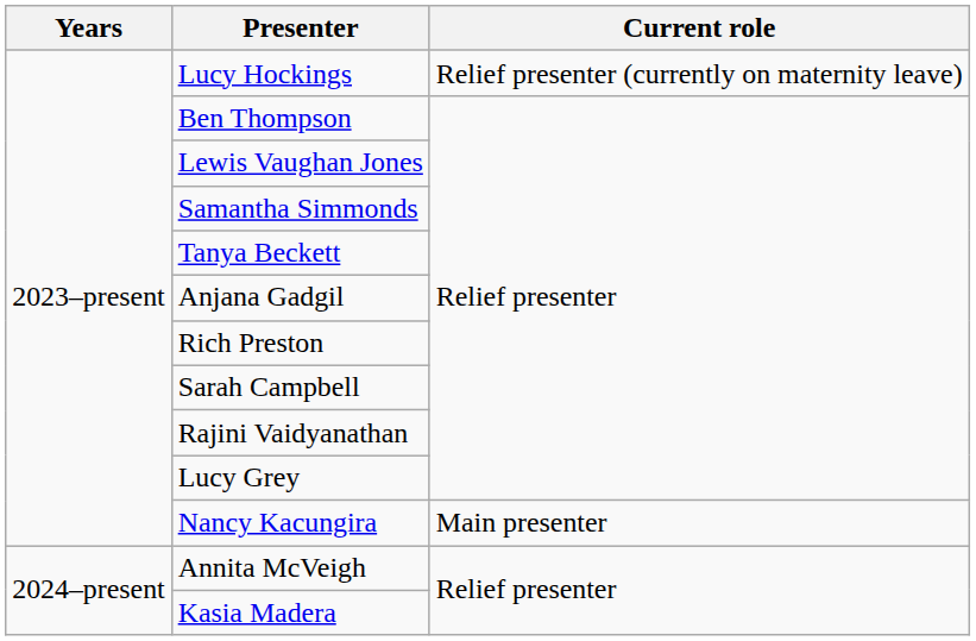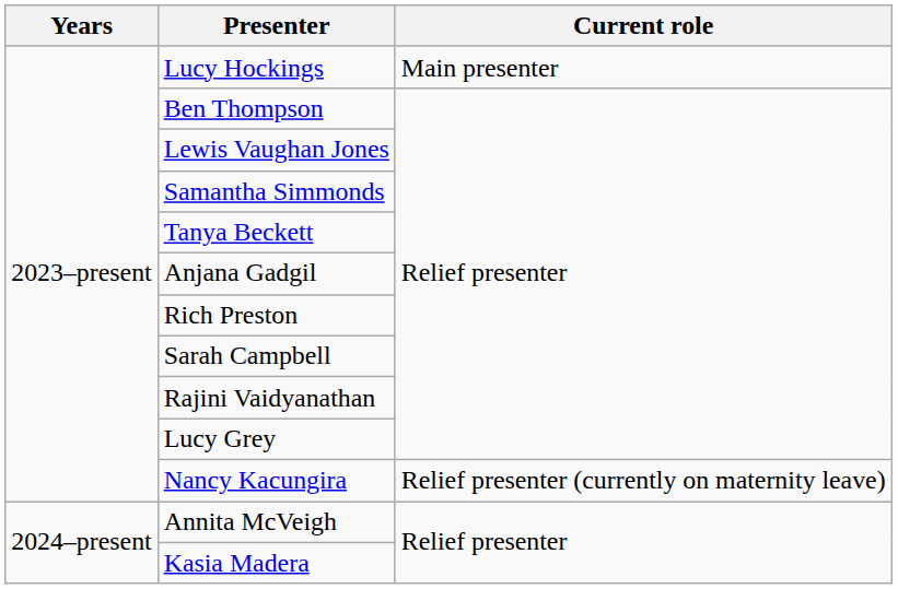 <table class="wikitable">
 <tr>
 <th>Years</th>
 <th>Presenter</th>
 <th>Current role</th>
 </tr>
 <tr>
 <td rowspan="11">2023–present</td>
 <td><a href='#'>Lucy Hockings</a></td>
-<td>Relief presenter (currently on maternity leave)</td>
+<td>Main presenter</td>
 </tr>
 <tr>
 <td><a href='#'>Ben Thompson</a></td>
 <td rowspan="9">Relief presenter</td>
 </tr>
 <tr>
 <td><a href='#'>Lewis Vaughan Jones</a></td>
 </tr>
 <tr>
 <td><a href='#'>Samantha Simmonds</a></td>
 </tr>
 <tr>
 <td><a href='#'>Tanya Beckett</a></td>
 </tr>
 <tr>
 <td>Anjana Gadgil</td>
 </tr>
 <tr>
 <td>Rich Preston</td>
 </tr>
 <tr>
 <td>Sarah Campbell</td>
 </tr>
 <tr>
 <td>Rajini Vaidyanathan</td>
 </tr>
 <tr>
 <td>Lucy Grey</td>
 </tr>
 <tr>
 <td><a href='#'>Nancy Kacungira</a></td>
-<td>Main presenter</td>
+<td>Relief presenter (currently on maternity leave)</td>
 </tr>
 <tr>
 <td rowspan = "2">2024–present</td>
 <td>Annita McVeigh</td>
 <td rowspan="2">Relief presenter</td>
 </tr>
 <tr>
 <td><a href='#'>Kasia Madera</a></td>
 </tr>
 </table>
